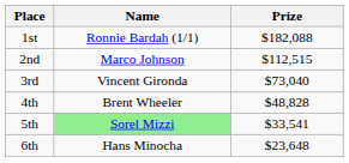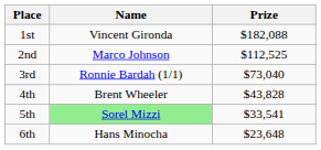 <table class="wikitable">
 <tr>
 <th width="50">Place</th>
 <th width="200">Name</th>
 <th width="125">Prize</th>
 </tr>
 <tr>
 <td align = "center">1st</td>
-<td align = "center"><a href='#'>Ronnie Bardah</a> (1/1)</td>
+<td align = "center">Vincent Gironda</td>
 <td align = "center">$182,088</td>
 </tr>
 <tr>
 <td align = "center">2nd</td>
 <td align = "center"><a href='#'>Marco Johnson</a></td>
-<td align = "center">$112,515</td>
+<td align = "center">$112,525</td>
 </tr>
 <tr>
 <td align = "center">3rd</td>
-<td align = "center">Vincent Gironda</td>
+<td align = "center"><a href='#'>Ronnie Bardah</a> (1/1)</td>
 <td align = "center">$73,040</td>
 </tr>
 <tr>
 <td align = "center">4th</td>
 <td align = "center">Brent Wheeler</td>
-<td align = "center">$48,828</td>
+<td align = "center">$43,828</td>
 </tr>
 <tr>
 <td align = "center">5th</td>
 <td align = "center" style="background: lightgreen;"><a href='#'>Sorel Mizzi</a></td>
 <td align = "center">$33,541</td>
 </tr>
 <tr>
 <td align = "center">6th</td>
 <td align = "center">Hans Minocha</td>
 <td align = "center">$23,648</td>
 </tr>
 </table>
